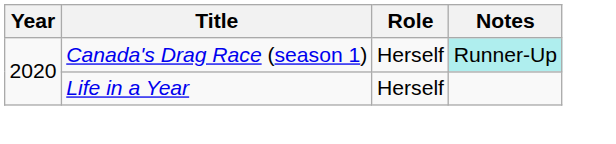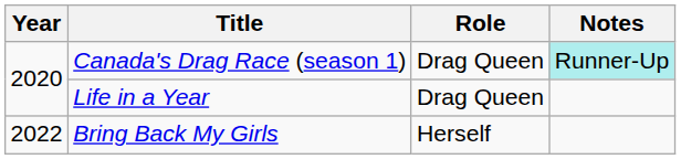 <table class="wikitable sortable">
 <tr>
 <th>Year</th>
 <th>Title</th>
 <th>Role</th>
 <th class="unsortable">Notes</th>
 </tr>
 <tr>
 <td rowspan="2">2020</td>
 <td><em><a href='#'>Canada's Drag Race</a></em> (<a href='#'>season 1</a>)</td>
-<td>Herself</td>
+<td>Drag Queen</td>
 <td style="background: paleturquoise;">Runner-Up</td>
 </tr>
 <tr>
 <td><em><a href='#'>Life in a Year</a></em></td>
+<td>Drag Queen</td>
+<td></td>
+</tr>
+<tr>
+<td>2022</td>
+<td><em><a href='#'>Bring Back My Girls</a></em></td>
 <td>Herself</td>
 <td></td>
 </tr>
 </table>
